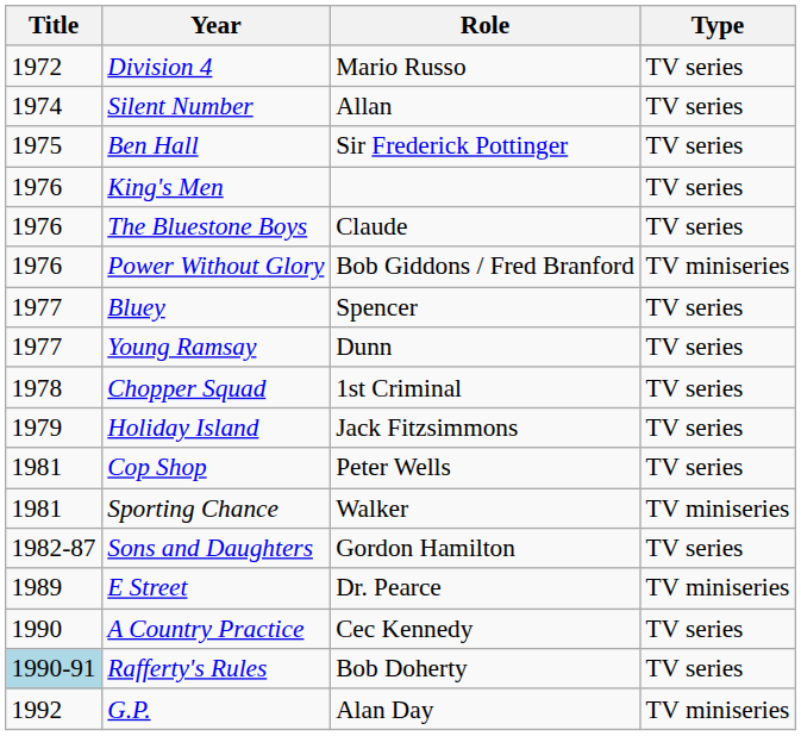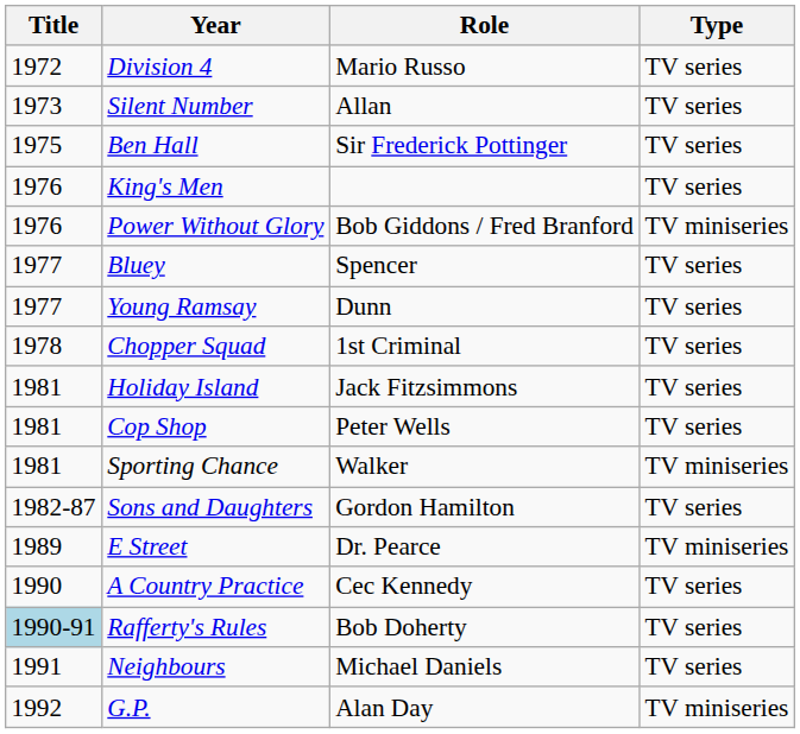 <table class="wikitable">
 <tr>
 <th>Title</th>
 <th>Year</th>
 <th>Role</th>
 <th>Type</th>
 </tr>
 <tr>
 <td>1972</td>
 <td><em><a href='#'>Division 4</a></em></td>
 <td>Mario Russo</td>
 <td>TV series</td>
 </tr>
 <tr>
-<td>1974</td>
+<td>1973</td>
 <td><em><a href='#'>Silent Number</a></em></td>
 <td>Allan</td>
 <td>TV series</td>
 </tr>
 <tr>
 <td>1975</td>
 <td><em><a href='#'>Ben Hall</a></em></td>
 <td>Sir <a href='#'>Frederick Pottinger</a></td>
 <td>TV series</td>
 </tr>
 <tr>
 <td>1976</td>
 <td><em><a href='#'>King's Men</a></em></td>
 <td></td>
-<td>TV series</td>
-</tr>
-<tr>
-<td>1976</td>
-<td><em><a href='#'>The Bluestone Boys</a></em></td>
-<td>Claude</td>
 <td>TV series</td>
 </tr>
 <tr>
 <td>1976</td>
 <td><em><a href='#'>Power Without Glory</a></em></td>
 <td>Bob Giddons / Fred Branford</td>
 <td>TV miniseries</td>
 </tr>
 <tr>
 <td>1977</td>
 <td><em><a href='#'>Bluey</a></em></td>
 <td>Spencer</td>
 <td>TV series</td>
 </tr>
 <tr>
 <td>1977</td>
 <td><em><a href='#'>Young Ramsay</a></em></td>
 <td>Dunn</td>
 <td>TV series</td>
 </tr>
 <tr>
 <td>1978</td>
 <td><em><a href='#'>Chopper Squad</a></em></td>
 <td>1st Criminal</td>
 <td>TV series</td>
 </tr>
 <tr>
-<td>1979</td>
+<td>1981</td>
 <td><em><a href='#'>Holiday Island</a></em></td>
 <td>Jack Fitzsimmons</td>
 <td>TV series</td>
 </tr>
 <tr>
 <td>1981</td>
 <td><em><a href='#'>Cop Shop</a></em></td>
 <td>Peter Wells</td>
 <td>TV series</td>
 </tr>
 <tr>
 <td>1981</td>
 <td><em>Sporting Chance</em></td>
 <td>Walker</td>
 <td>TV miniseries</td>
 </tr>
 <tr>
 <td>1982-87</td>
 <td><em><a href='#'>Sons and Daughters</a></em></td>
 <td>Gordon Hamilton</td>
 <td>TV series</td>
 </tr>
 <tr>
 <td>1989</td>
 <td><em><a href='#'>E Street</a></em></td>
 <td>Dr. Pearce</td>
 <td>TV miniseries</td>
 </tr>
 <tr>
 <td>1990</td>
 <td><em><a href='#'>A Country Practice</a></em></td>
 <td>Cec Kennedy</td>
 <td>TV series</td>
 </tr>
 <tr>
 <td style="background: lightblue;">1990-91</td>
 <td><em><a href='#'>Rafferty's Rules</a></em></td>
 <td>Bob Doherty</td>
 <td>TV series</td>
 </tr>
 <tr>
+<td>1991</td>
+<td><em><a href='#'>Neighbours</a></em></td>
+<td>Michael Daniels</td>
+<td>TV series</td>
+</tr>
+<tr>
 <td>1992</td>
 <td><em><a href='#'>G.P.</a></em></td>
 <td>Alan Day</td>
 <td>TV miniseries</td>
 </tr>
 </table>
